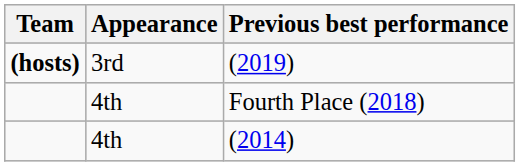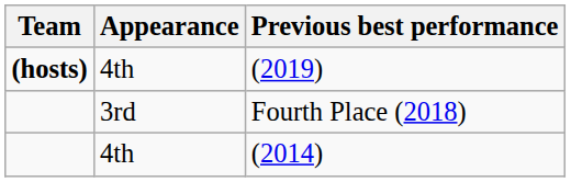 <table class="wikitable sortable">
 <tr>
 <th>Team</th>
 <th data-sort-type="number">Appearance</th>
 <th>Previous best performance</th>
 </tr>
 <tr>
 <td><strong> (hosts)</strong></td>
-<td>3rd</td>
+<td>4th</td>
 <td> (<a href='#'>2019</a>)</td>
 </tr>
 <tr>
 <td></td>
-<td>4th</td>
+<td>3rd</td>
 <td>Fourth Place (<a href='#'>2018</a>)</td>
 </tr>
 <tr>
 <td></td>
 <td>4th</td>
 <td> (<a href='#'>2014</a>)</td>
 </tr>
 </table>
